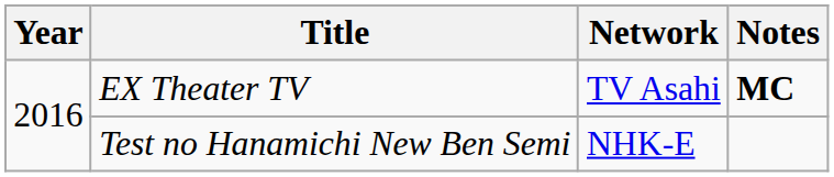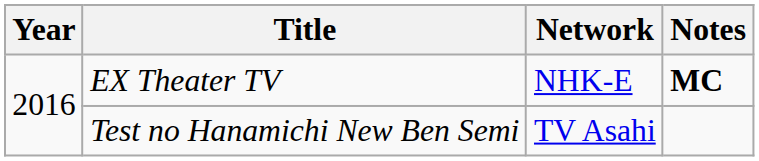 <table class="wikitable">
 <tr>
 <th>Year</th>
 <th>Title</th>
 <th>Network</th>
 <th>Notes</th>
 </tr>
 <tr>
 <td rowspan="2">2016</td>
 <td><em>EX Theater TV</em></td>
-<td><a href='#'>TV Asahi</a></td>
+<td><a href='#'>NHK-E</a></td>
 <td><strong>MC</strong></td>
 </tr>
 <tr>
 <td><em>Test no Hanamichi New Ben Semi</em></td>
-<td><a href='#'>NHK-E</a></td>
+<td><a href='#'>TV Asahi</a></td>
 <td></td>
 </tr>
 </table>
